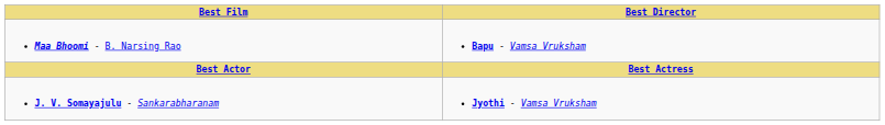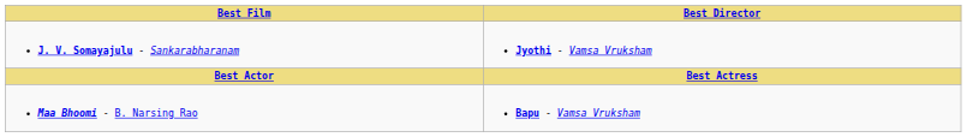 <table class="wikitable" width=100% |>
 <tr>
 <th !  style="background:#eedd82; text-align:center; width:50%;"><a href='#'>Best Film</a></th>
 <th !  style="background:#eedd82; text-align:center; width:50%;"><a href='#'>Best Director</a></th>
 </tr>
 <tr>
-<td valign="top"><br><ul><li><strong><em><a href='#'>Maa Bhoomi</a></em></strong> - <a href='#'>B. Narsing Rao</a></li></ul></td>
-<td valign="top"><br><ul><li><strong><a href='#'>Bapu</a></strong> - <em><a href='#'>Vamsa Vruksham</a></em></li></ul></td>
+<td valign="top"><br><ul><li><strong><a href='#'>J. V. Somayajulu</a></strong> - <em><a href='#'>Sankarabharanam</a></em></li></ul></td>
+<td valign="top"><br><ul><li><strong><a href='#'>Jyothi</a></strong> - <em><a href='#'>Vamsa Vruksham</a></em></li></ul></td>
 </tr>
 <tr>
 <th !  style="background:#eedd82; text-align:center; width:50%;"><a href='#'>Best Actor</a></th>
 <th !  style="background:#eedd82; text-align:center; width:50%;"><a href='#'>Best Actress</a></th>
 </tr>
 <tr>
-<td valign="top"><br><ul><li><strong><a href='#'>J. V. Somayajulu</a></strong> - <em><a href='#'>Sankarabharanam</a></em></li></ul></td>
-<td valign="top"><br><ul><li><strong><a href='#'>Jyothi</a></strong> - <em><a href='#'>Vamsa Vruksham</a></em></li></ul></td>
+<td valign="top"><br><ul><li><strong><em><a href='#'>Maa Bhoomi</a></em></strong> - <a href='#'>B. Narsing Rao</a></li></ul></td>
+<td valign="top"><br><ul><li><strong><a href='#'>Bapu</a></strong> - <em><a href='#'>Vamsa Vruksham</a></em></li></ul></td>
 </tr>
 </table>
